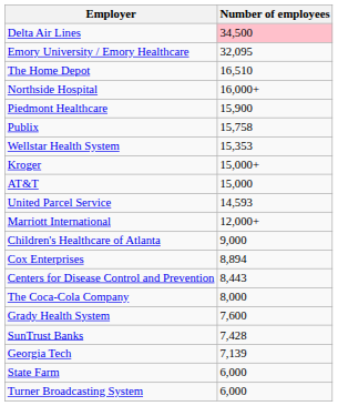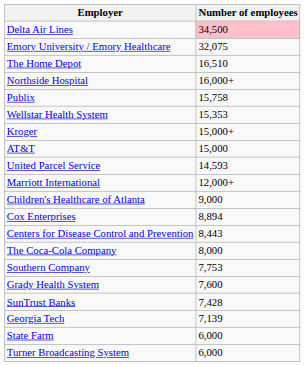 <table class="wikitable">
 <tr>
 <th>Employer</th>
 <th>Number of employees</th>
 </tr>
 <tr>
 <td><a href='#'>Delta Air Lines</a></td>
 <td style="background: pink;">34,500</td>
 </tr>
 <tr>
 <td><a href='#'>Emory University / Emory Healthcare</a></td>
-<td>32,095</td>
+<td>32,075</td>
 </tr>
 <tr>
 <td><a href='#'>The Home Depot</a></td>
 <td>16,510</td>
 </tr>
 <tr>
 <td><a href='#'>Northside Hospital</a></td>
 <td>16,000+</td>
-</tr>
-<tr>
-<td><a href='#'>Piedmont Healthcare</a></td>
-<td>15,900</td>
 </tr>
 <tr>
 <td><a href='#'>Publix</a></td>
 <td>15,758</td>
 </tr>
 <tr>
 <td><a href='#'>Wellstar Health System</a></td>
 <td>15,353</td>
 </tr>
 <tr>
 <td><a href='#'>Kroger</a></td>
 <td>15,000+</td>
 </tr>
 <tr>
 <td><a href='#'>AT&T</a></td>
 <td>15,000</td>
 </tr>
 <tr>
 <td><a href='#'>United Parcel Service</a></td>
 <td>14,593</td>
 </tr>
 <tr>
 <td><a href='#'>Marriott International</a></td>
 <td>12,000+</td>
 </tr>
 <tr>
 <td><a href='#'>Children's Healthcare of Atlanta</a></td>
 <td>9,000</td>
 </tr>
 <tr>
 <td><a href='#'>Cox Enterprises</a></td>
 <td>8,894</td>
 </tr>
 <tr>
 <td><a href='#'>Centers for Disease Control and Prevention</a></td>
 <td>8,443</td>
 </tr>
 <tr>
 <td><a href='#'>The Coca-Cola Company</a></td>
 <td>8,000</td>
 </tr>
 <tr>
+<td><a href='#'>Southern Company</a></td>
+<td>7,753</td>
+</tr>
+<tr>
 <td><a href='#'>Grady Health System</a></td>
 <td>7,600</td>
 </tr>
 <tr>
 <td><a href='#'>SunTrust Banks</a></td>
 <td>7,428</td>
 </tr>
 <tr>
 <td><a href='#'>Georgia Tech</a></td>
 <td>7,139</td>
 </tr>
 <tr>
 <td><a href='#'>State Farm</a></td>
 <td>6,000</td>
 </tr>
 <tr>
 <td><a href='#'>Turner Broadcasting System</a></td>
 <td>6,000</td>
 </tr>
 </table>
